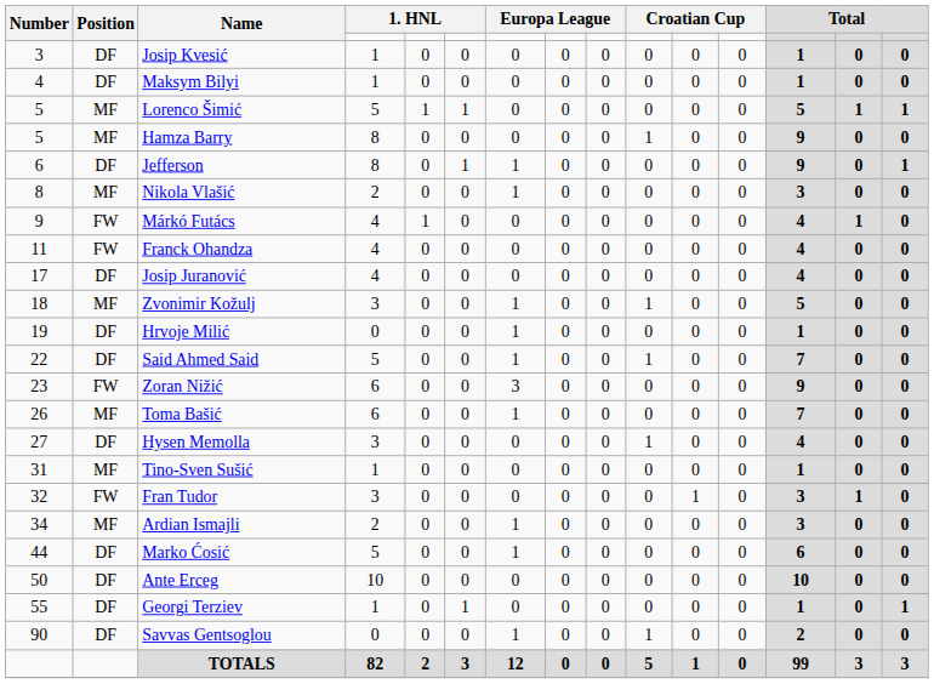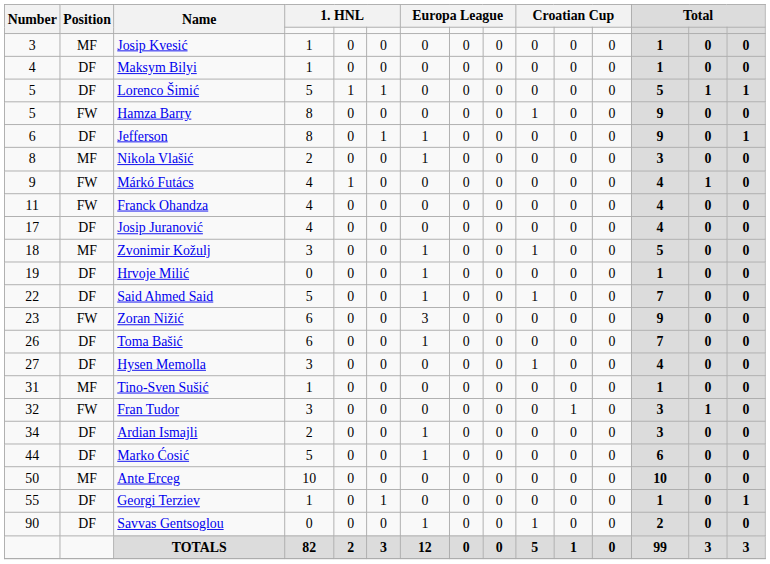 <table class="wikitable" style="font-size: 95%; text-align: center;">
 <tr>
 <th width=40  rowspan="2"  align="center">Number</th>
 <th width=40  rowspan="2"  align="center">Position</th>
 <th width=180 rowspan="2"  align="center">Name</th>
 <th width=120 colspan="3" align="center">1. HNL</th>
 <th width=120 colspan="3" align="center">Europa League</th>
 <th width=120 colspan="3" align="center">Croatian Cup</th>
 <th width=140 colspan="3" align="center" style="background: #DCDCDC">Total</th>
 </tr>
 <tr>
 <td></td>
 <td></td>
 <td></td>
 <td></td>
 <td></td>
 <td></td>
 <td></td>
 <td></td>
 <td></td>
 <th style="background: #DCDCDC"></th>
 <th style="background: #DCDCDC"></th>
 <th style="background: #DCDCDC"></th>
 </tr>
 <tr>
 <td>3</td>
-<td>DF</td>
+<td>MF</td>
 <td style="text-align:left;"> <a href='#'>Josip Kvesić</a></td>
 <td>1</td>
 <td>0</td>
 <td>0</td>
 <td>0</td>
 <td>0</td>
 <td>0</td>
 <td>0</td>
 <td>0</td>
 <td>0</td>
 <th style="background: #DCDCDC">1</th>
 <th style="background: #DCDCDC">0</th>
 <th style="background: #DCDCDC">0</th>
 </tr>
 <tr>
 <td>4</td>
 <td>DF</td>
 <td style="text-align:left;"> <a href='#'>Maksym Bilyi</a></td>
 <td>1</td>
 <td>0</td>
 <td>0</td>
 <td>0</td>
 <td>0</td>
 <td>0</td>
 <td>0</td>
 <td>0</td>
 <td>0</td>
 <th style="background: #DCDCDC">1</th>
 <th style="background: #DCDCDC">0</th>
 <th style="background: #DCDCDC">0</th>
 </tr>
 <tr>
 <td>5</td>
-<td>MF</td>
+<td>DF</td>
 <td style="text-align:left;"> <a href='#'>Lorenco Šimić</a></td>
 <td>5</td>
 <td>1</td>
 <td>1</td>
 <td>0</td>
 <td>0</td>
 <td>0</td>
 <td>0</td>
 <td>0</td>
 <td>0</td>
 <th style="background: #DCDCDC">5</th>
 <th style="background: #DCDCDC">1</th>
 <th style="background: #DCDCDC">1</th>
 </tr>
 <tr>
 <td>5</td>
-<td>MF</td>
+<td>FW</td>
 <td style="text-align:left;"> <a href='#'>Hamza Barry</a></td>
 <td>8</td>
 <td>0</td>
 <td>0</td>
 <td>0</td>
 <td>0</td>
 <td>0</td>
 <td>1</td>
 <td>0</td>
 <td>0</td>
 <th style="background: #DCDCDC">9</th>
 <th style="background: #DCDCDC">0</th>
 <th style="background: #DCDCDC">0</th>
 </tr>
 <tr>
 <td>6</td>
 <td>DF</td>
 <td style="text-align:left;"> <a href='#'>Jefferson</a></td>
 <td>8</td>
 <td>0</td>
 <td>1</td>
 <td>1</td>
 <td>0</td>
 <td>0</td>
 <td>0</td>
 <td>0</td>
 <td>0</td>
 <th style="background: #DCDCDC">9</th>
 <th style="background: #DCDCDC">0</th>
 <th style="background: #DCDCDC">1</th>
 </tr>
 <tr>
 <td>8</td>
 <td>MF</td>
 <td style="text-align:left;"> <a href='#'>Nikola Vlašić</a></td>
 <td>2</td>
 <td>0</td>
 <td>0</td>
 <td>1</td>
 <td>0</td>
 <td>0</td>
 <td>0</td>
 <td>0</td>
 <td>0</td>
 <th style="background: #DCDCDC">3</th>
 <th style="background: #DCDCDC">0</th>
 <th style="background: #DCDCDC">0</th>
 </tr>
 <tr>
 <td>9</td>
 <td>FW</td>
 <td style="text-align:left;"> <a href='#'>Márkó Futács</a></td>
 <td>4</td>
 <td>1</td>
 <td>0</td>
 <td>0</td>
 <td>0</td>
 <td>0</td>
 <td>0</td>
 <td>0</td>
 <td>0</td>
 <th style="background: #DCDCDC">4</th>
 <th style="background: #DCDCDC">1</th>
 <th style="background: #DCDCDC">0</th>
 </tr>
 <tr>
 <td>11</td>
 <td>FW</td>
 <td style="text-align:left;"> <a href='#'>Franck Ohandza</a></td>
 <td>4</td>
 <td>0</td>
 <td>0</td>
 <td>0</td>
 <td>0</td>
 <td>0</td>
 <td>0</td>
 <td>0</td>
 <td>0</td>
 <th style="background: #DCDCDC">4</th>
 <th style="background: #DCDCDC">0</th>
 <th style="background: #DCDCDC">0</th>
 </tr>
 <tr>
 <td>17</td>
 <td>DF</td>
 <td style="text-align:left;"> <a href='#'>Josip Juranović</a></td>
 <td>4</td>
 <td>0</td>
 <td>0</td>
 <td>0</td>
 <td>0</td>
 <td>0</td>
 <td>0</td>
 <td>0</td>
 <td>0</td>
 <th style="background: #DCDCDC">4</th>
 <th style="background: #DCDCDC">0</th>
 <th style="background: #DCDCDC">0</th>
 </tr>
 <tr>
 <td>18</td>
 <td>MF</td>
 <td style="text-align:left;"> <a href='#'>Zvonimir Kožulj</a></td>
 <td>3</td>
 <td>0</td>
 <td>0</td>
 <td>1</td>
 <td>0</td>
 <td>0</td>
 <td>1</td>
 <td>0</td>
 <td>0</td>
 <th style="background: #DCDCDC">5</th>
 <th style="background: #DCDCDC">0</th>
 <th style="background: #DCDCDC">0</th>
 </tr>
 <tr>
 <td>19</td>
 <td>DF</td>
 <td style="text-align:left;"> <a href='#'>Hrvoje Milić</a></td>
 <td>0</td>
 <td>0</td>
 <td>0</td>
 <td>1</td>
 <td>0</td>
 <td>0</td>
 <td>0</td>
 <td>0</td>
 <td>0</td>
 <th style="background: #DCDCDC">1</th>
 <th style="background: #DCDCDC">0</th>
 <th style="background: #DCDCDC">0</th>
 </tr>
 <tr>
 <td>22</td>
 <td>DF</td>
 <td style="text-align:left;"> <a href='#'>Said Ahmed Said</a></td>
 <td>5</td>
 <td>0</td>
 <td>0</td>
 <td>1</td>
 <td>0</td>
 <td>0</td>
 <td>1</td>
 <td>0</td>
 <td>0</td>
 <th style="background: #DCDCDC">7</th>
 <th style="background: #DCDCDC">0</th>
 <th style="background: #DCDCDC">0</th>
 </tr>
 <tr>
 <td>23</td>
 <td>FW</td>
 <td style="text-align:left;"> <a href='#'>Zoran Nižić</a></td>
 <td>6</td>
 <td>0</td>
 <td>0</td>
 <td>3</td>
 <td>0</td>
 <td>0</td>
 <td>0</td>
 <td>0</td>
 <td>0</td>
 <th style="background: #DCDCDC">9</th>
 <th style="background: #DCDCDC">0</th>
 <th style="background: #DCDCDC">0</th>
 </tr>
 <tr>
 <td>26</td>
-<td>MF</td>
+<td>DF</td>
 <td style="text-align:left;"> <a href='#'>Toma Bašić</a></td>
 <td>6</td>
 <td>0</td>
 <td>0</td>
 <td>1</td>
 <td>0</td>
 <td>0</td>
 <td>0</td>
 <td>0</td>
 <td>0</td>
 <th style="background: #DCDCDC">7</th>
 <th style="background: #DCDCDC">0</th>
 <th style="background: #DCDCDC">0</th>
 </tr>
 <tr>
 <td>27</td>
 <td>DF</td>
 <td style="text-align:left;"> <a href='#'>Hysen Memolla</a></td>
 <td>3</td>
 <td>0</td>
 <td>0</td>
 <td>0</td>
 <td>0</td>
 <td>0</td>
 <td>1</td>
 <td>0</td>
 <td>0</td>
 <th style="background: #DCDCDC">4</th>
 <th style="background: #DCDCDC">0</th>
 <th style="background: #DCDCDC">0</th>
 </tr>
 <tr>
 <td>31</td>
 <td>MF</td>
 <td style="text-align:left;"> <a href='#'>Tino-Sven Sušić</a></td>
 <td>1</td>
 <td>0</td>
 <td>0</td>
 <td>0</td>
 <td>0</td>
 <td>0</td>
 <td>0</td>
 <td>0</td>
 <td>0</td>
 <th style="background: #DCDCDC">1</th>
 <th style="background: #DCDCDC">0</th>
 <th style="background: #DCDCDC">0</th>
 </tr>
 <tr>
 <td>32</td>
 <td>FW</td>
 <td style="text-align:left;"> <a href='#'>Fran Tudor</a></td>
 <td>3</td>
 <td>0</td>
 <td>0</td>
 <td>0</td>
 <td>0</td>
 <td>0</td>
 <td>0</td>
 <td>1</td>
 <td>0</td>
 <th style="background: #DCDCDC">3</th>
 <th style="background: #DCDCDC">1</th>
 <th style="background: #DCDCDC">0</th>
 </tr>
 <tr>
 <td>34</td>
-<td>MF</td>
+<td>DF</td>
 <td style="text-align:left;"> <a href='#'>Ardian Ismajli</a></td>
 <td>2</td>
 <td>0</td>
 <td>0</td>
 <td>1</td>
 <td>0</td>
 <td>0</td>
 <td>0</td>
 <td>0</td>
 <td>0</td>
 <th style="background: #DCDCDC">3</th>
 <th style="background: #DCDCDC">0</th>
 <th style="background: #DCDCDC">0</th>
 </tr>
 <tr>
 <td>44</td>
 <td>DF</td>
 <td style="text-align:left;"> <a href='#'>Marko Ćosić</a></td>
 <td>5</td>
 <td>0</td>
 <td>0</td>
 <td>1</td>
 <td>0</td>
 <td>0</td>
 <td>0</td>
 <td>0</td>
 <td>0</td>
 <th style="background: #DCDCDC">6</th>
 <th style="background: #DCDCDC">0</th>
 <th style="background: #DCDCDC">0</th>
 </tr>
 <tr>
 <td>50</td>
-<td>DF</td>
+<td>MF</td>
 <td style="text-align:left;"> <a href='#'>Ante Erceg</a></td>
 <td>10</td>
 <td>0</td>
 <td>0</td>
 <td>0</td>
 <td>0</td>
 <td>0</td>
 <td>0</td>
 <td>0</td>
 <td>0</td>
 <th style="background: #DCDCDC">10</th>
 <th style="background: #DCDCDC">0</th>
 <th style="background: #DCDCDC">0</th>
 </tr>
 <tr>
 <td>55</td>
 <td>DF</td>
 <td style="text-align:left;"> <a href='#'>Georgi Terziev</a></td>
 <td>1</td>
 <td>0</td>
 <td>1</td>
 <td>0</td>
 <td>0</td>
 <td>0</td>
 <td>0</td>
 <td>0</td>
 <td>0</td>
 <th style="background: #DCDCDC">1</th>
 <th style="background: #DCDCDC">0</th>
 <th style="background: #DCDCDC">1</th>
 </tr>
 <tr>
 <td>90</td>
 <td>DF</td>
 <td style="text-align:left;"> <a href='#'>Savvas Gentsoglou</a></td>
 <td>0</td>
 <td>0</td>
 <td>0</td>
 <td>1</td>
 <td>0</td>
 <td>0</td>
 <td>1</td>
 <td>0</td>
 <td>0</td>
 <th style="background: #DCDCDC">2</th>
 <th style="background: #DCDCDC">0</th>
 <th style="background: #DCDCDC">0</th>
 </tr>
 <tr>
 <td></td>
 <td></td>
 <th style="background: #DCDCDC">TOTALS</th>
 <th style="background: #DCDCDC">82</th>
 <th style="background: #DCDCDC">2</th>
 <th style="background: #DCDCDC">3</th>
 <th style="background: #DCDCDC">12</th>
 <th style="background: #DCDCDC">0</th>
 <th style="background: #DCDCDC">0</th>
 <th style="background: #DCDCDC">5</th>
 <th style="background: #DCDCDC">1</th>
 <th style="background: #DCDCDC">0</th>
 <th style="background: #DCDCDC">99</th>
 <th style="background: #DCDCDC">3</th>
 <th style="background: #DCDCDC">3</th>
 </tr>
 <tr>
 </tr>
 </table>
